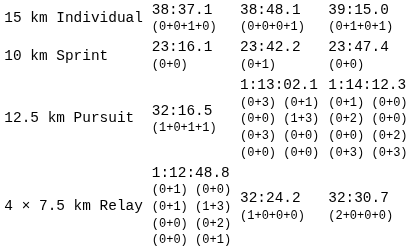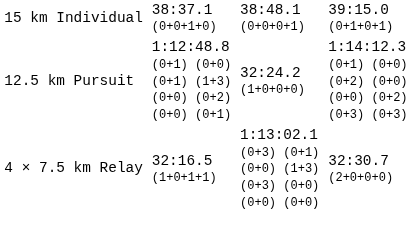 <table>
 <tr>
 <td>15 km Individual<br><em></em></td>
 <td></td>
 <td>38:37.1<br><small>(0+0+1+0)</small></td>
 <td></td>
 <td>38:48.1<br><small>(0+0+0+1)</small></td>
 <td></td>
 <td>39:15.0<br><small>(0+1+0+1)</small></td>
 </tr>
 <tr>
-<td>10 km Sprint<br><em></em></td>
-<td></td>
-<td>23:16.1<br><small>(0+0)</small></td>
-<td></td>
-<td>23:42.2<br><small>(0+1)</small></td>
-<td></td>
-<td>23:47.4<br><small>(0+0)</small></td>
-</tr>
-<tr>
 <td>12.5 km Pursuit<br><em></em></td>
 <td></td>
-<td>32:16.5<br><small>(1+0+1+1)</small></td>
+<td>1:12:48.8<br><small>(0+1) (0+0)<br>(0+1) (1+3)<br>(0+0) (0+2)<br>(0+0) (0+1)</small></td>
 <td></td>
-<td>1:13:02.1<br><small>(0+3) (0+1)<br>(0+0) (1+3)<br>(0+3) (0+0)<br>(0+0) (0+0)</small></td>
+<td>32:24.2<br><small>(1+0+0+0)</small></td>
 <td></td>
 <td>1:14:12.3<br><small>(0+1) (0+0)<br>(0+2) (0+0)<br>(0+0) (0+2)<br>(0+3) (0+3)</small></td>
 </tr>
 <tr>
 <td>4 × 7.5 km Relay<br><em></em></td>
 <td></td>
-<td>1:12:48.8<br><small>(0+1) (0+0)<br>(0+1) (1+3)<br>(0+0) (0+2)<br>(0+0) (0+1)</small></td>
+<td>32:16.5<br><small>(1+0+1+1)</small></td>
 <td></td>
-<td>32:24.2<br><small>(1+0+0+0)</small></td>
+<td>1:13:02.1<br><small>(0+3) (0+1)<br>(0+0) (1+3)<br>(0+3) (0+0)<br>(0+0) (0+0)</small></td>
 <td></td>
 <td>32:30.7<br><small>(2+0+0+0)</small></td>
 </tr>
 </table>
